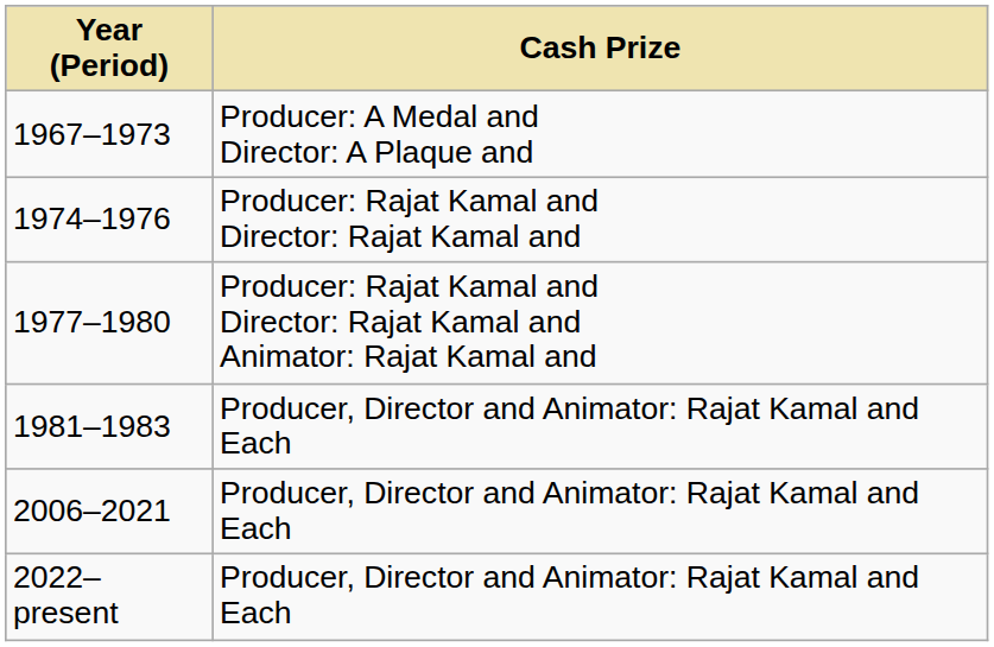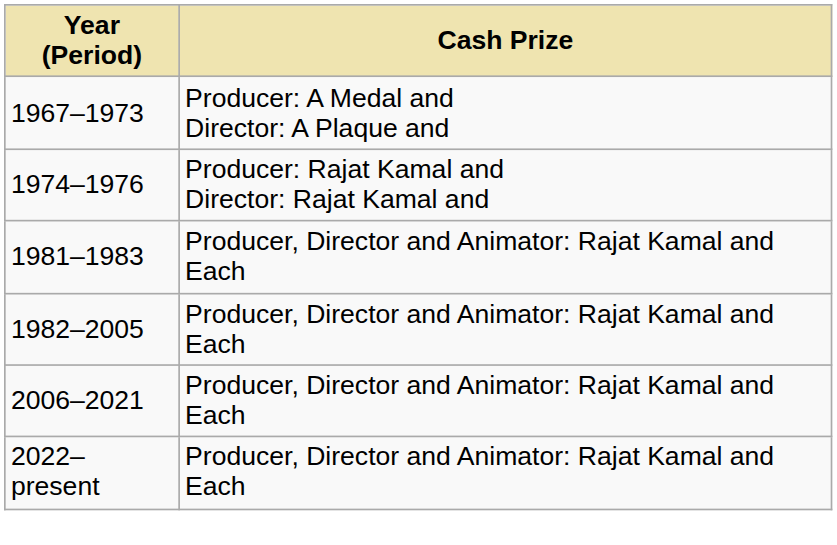 <table class="wikitable sortable" style="width:80%">
 <tr>
 <th style="background-color:#EFE4B0;">Year (Period)</th>
 <th style="background-color:#EFE4B0;">Cash Prize</th>
 </tr>
 <tr>
 <td>1967–1973</td>
 <td>Producer: A Medal and <br>Director: A Plaque and </td>
 </tr>
 <tr>
 <td>1974–1976</td>
 <td>Producer: Rajat Kamal and <br>Director: Rajat Kamal and </td>
 </tr>
 <tr>
-<td>1977–1980</td>
-<td>Producer: Rajat Kamal and <br>Director: Rajat Kamal and <br>Animator: Rajat Kamal and </td>
+<td>1981–1983</td>
+<td>Producer, Director and Animator: Rajat Kamal and  Each</td>
 </tr>
 <tr>
-<td>1981–1983</td>
+<td>1982–2005</td>
 <td>Producer, Director and Animator: Rajat Kamal and  Each</td>
 </tr>
 <tr>
 <td>2006–2021</td>
 <td>Producer, Director and Animator: Rajat Kamal and  Each</td>
 </tr>
 <tr>
 <td>2022–present</td>
 <td>Producer, Director and Animator: Rajat Kamal and  Each</td>
 </tr>
 </table>
